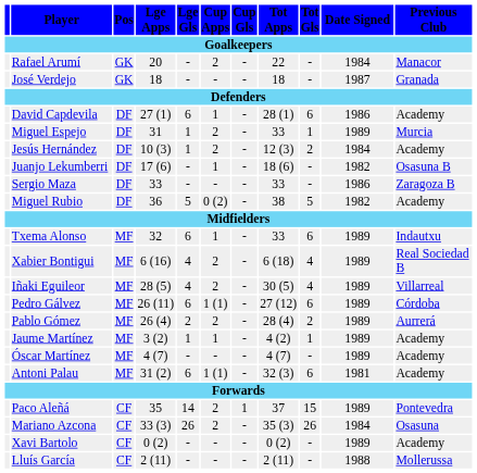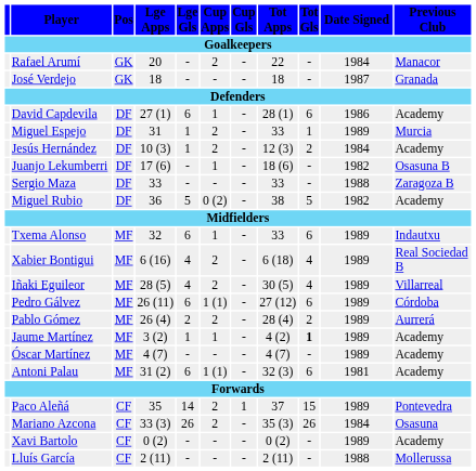 <table width=95%>
 <tr bgcolor=#0000FF>
 <th width=1%></th>
 <th !width=45%>Player</th>
 <th width=1%>Pos</th>
 <th !width=1%>Lge<br>Apps</th>
 <th width=1%>Lge<br>Gls</th>
 <th width=1%>Cup<br>Apps</th>
 <th width=1%>Cup<br>Gls</th>
 <th !width=1%>Tot<br>Apps</th>
 <th width=1%>Tot<br>Gls</th>
 <th width=16%>Date Signed</th>
 <th width=17%>Previous Club</th>
 </tr>
 <tr>
 <th colspan=14 bgcolor=#6fd6f5>Goalkeepers</th>
 </tr>
 <tr bgcolor=#EFEFEF>
 <td align=center></td>
 <td><a href='#'>Rafael Arumí</a></td>
 <td align=center><a href='#'>GK</a></td>
 <td align=center>20</td>
 <td align=center>-</td>
 <td align=center>2</td>
 <td align=center>-</td>
 <td align=center>22</td>
 <td align=center>-</td>
 <td align=center>1984</td>
 <td><a href='#'>Manacor</a></td>
 </tr>
 <tr bgcolor=#EFEFEF>
 <td align=center></td>
 <td><a href='#'>José Verdejo</a></td>
 <td align=center><a href='#'>GK</a></td>
 <td align=center>18</td>
 <td align=center>-</td>
 <td align=center>-</td>
 <td align=center>-</td>
 <td align=center>18</td>
 <td align=center>-</td>
 <td align=center>1987</td>
 <td><a href='#'>Granada</a></td>
 </tr>
 <tr>
 <th colspan=14 bgcolor=#6fd6f5>Defenders</th>
 </tr>
 <tr bgcolor=#EFEFEF>
 <td align=center></td>
 <td><a href='#'>David Capdevila</a></td>
 <td align=center><a href='#'>DF</a></td>
 <td align=center>27 (1)</td>
 <td align=center>6</td>
 <td align=center>1</td>
 <td align=center>-</td>
 <td align=center>28 (1)</td>
 <td align=center>6</td>
 <td align=center>1986</td>
 <td>Academy</td>
 </tr>
 <tr bgcolor=#EFEFEF>
 <td align=center></td>
 <td><a href='#'>Miguel Espejo</a></td>
 <td align=center><a href='#'>DF</a></td>
 <td align=center>31</td>
 <td align=center>1</td>
 <td align=center>2</td>
 <td align=center>-</td>
 <td align=center>33</td>
 <td align=center>1</td>
 <td align=center>1989</td>
 <td><a href='#'>Murcia</a></td>
 </tr>
 <tr bgcolor=#EFEFEF>
 <td align=center></td>
 <td><a href='#'>Jesús Hernández</a></td>
 <td align=center><a href='#'>DF</a></td>
 <td align=center>10 (3)</td>
 <td align=center>1</td>
 <td align=center>2</td>
 <td align=center>-</td>
 <td align=center>12 (3)</td>
 <td align=center>2</td>
 <td align=center>1984</td>
 <td>Academy</td>
 </tr>
 <tr bgcolor=#EFEFEF>
 <td align=center></td>
 <td><a href='#'>Juanjo Lekumberri</a></td>
 <td align=center><a href='#'>DF</a></td>
 <td align=center>17 (6)</td>
 <td align=center>-</td>
 <td align=center>1</td>
 <td align=center>-</td>
 <td align=center>18 (6)</td>
 <td align=center>-</td>
 <td align=center>1982</td>
 <td><a href='#'>Osasuna B</a></td>
 </tr>
 <tr bgcolor=#EFEFEF>
 <td align=center></td>
 <td><a href='#'>Sergio Maza</a></td>
 <td align=center><a href='#'>DF</a></td>
 <td align=center>33</td>
 <td align=center>-</td>
 <td align=center>-</td>
 <td align=center>-</td>
 <td align=center>33</td>
 <td align=center>-</td>
-<td align=center>1986</td>
+<td align=center>1988</td>
 <td><a href='#'>Zaragoza B</a></td>
 </tr>
 <tr bgcolor=#EFEFEF>
 <td align=center></td>
 <td><a href='#'>Miguel Rubio</a></td>
 <td align=center><a href='#'>DF</a></td>
 <td align=center>36</td>
 <td align=center>5</td>
 <td align=center>0 (2)</td>
 <td align=center>-</td>
 <td align=center>38</td>
 <td align=center>5</td>
 <td align=center>1982</td>
 <td>Academy</td>
 </tr>
 <tr>
 <th colspan=14 bgcolor=#6fd6f5>Midfielders</th>
 </tr>
 <tr bgcolor=#EFEFEF>
 <td align=center></td>
 <td><a href='#'>Txema Alonso</a></td>
 <td align=center><a href='#'>MF</a></td>
 <td align=center>32</td>
 <td align=center>6</td>
 <td align=center>1</td>
 <td align=center>-</td>
 <td align=center>33</td>
 <td align=center>6</td>
 <td align=center>1989</td>
 <td><a href='#'>Indautxu</a></td>
 </tr>
 <tr bgcolor=#EFEFEF>
 <td align=center></td>
 <td><a href='#'>Xabier Bontigui</a></td>
 <td align=center><a href='#'>MF</a></td>
 <td align=center>6 (16)</td>
 <td align=center>4</td>
 <td align=center>2</td>
 <td align=center>-</td>
 <td align=center>6 (18)</td>
 <td align=center>4</td>
 <td align=center>1989</td>
 <td><a href='#'>Real Sociedad B</a></td>
 </tr>
 <tr bgcolor=#EFEFEF>
 <td align=center></td>
 <td><a href='#'>Iñaki Eguileor</a></td>
 <td align=center><a href='#'>MF</a></td>
 <td align=center>28 (5)</td>
 <td align=center>4</td>
 <td align=center>2</td>
 <td align=center>-</td>
 <td align=center>30 (5)</td>
 <td align=center>4</td>
 <td align=center>1989</td>
 <td><a href='#'>Villarreal</a></td>
 </tr>
 <tr bgcolor=#EFEFEF>
 <td align=center></td>
 <td><a href='#'>Pedro Gálvez</a></td>
 <td align=center><a href='#'>MF</a></td>
 <td align=center>26 (11)</td>
 <td align=center>6</td>
 <td align=center>1 (1)</td>
 <td align=center>-</td>
 <td align=center>27 (12)</td>
 <td align=center>6</td>
 <td align=center>1989</td>
 <td><a href='#'>Córdoba</a></td>
 </tr>
 <tr bgcolor=#EFEFEF>
 <td align=center></td>
 <td><a href='#'>Pablo Gómez</a></td>
 <td align=center><a href='#'>MF</a></td>
 <td align=center>26 (4)</td>
 <td align=center>2</td>
 <td align=center>2</td>
 <td align=center>-</td>
 <td align=center>28 (4)</td>
 <td align=center>2</td>
 <td align=center>1989</td>
 <td><a href='#'>Aurrerá</a></td>
 </tr>
 <tr bgcolor=#EFEFEF>
 <td align=center></td>
 <td><a href='#'>Jaume Martínez</a></td>
 <td align=center><a href='#'>MF</a></td>
 <td align=center>3 (2)</td>
 <td align=center>1</td>
 <td align=center>1</td>
 <td align=center>-</td>
 <td align=center>4 (2)</td>
-<td align=center>1</td>
+<td align=center><strong>1</strong></td>
 <td align=center>1989</td>
 <td>Academy</td>
 </tr>
 <tr bgcolor=#EFEFEF>
 <td align=center></td>
 <td><a href='#'>Óscar Martínez</a></td>
 <td align=center><a href='#'>MF</a></td>
 <td align=center>4 (7)</td>
 <td align=center>-</td>
 <td align=center>-</td>
 <td align=center>-</td>
 <td align=center>4 (7)</td>
 <td align=center>-</td>
 <td align=center>1989</td>
 <td>Academy</td>
 </tr>
 <tr bgcolor=#EFEFEF>
 <td align=center></td>
 <td><a href='#'>Antoni Palau</a></td>
 <td align=center><a href='#'>MF</a></td>
 <td align=center>31 (2)</td>
 <td align=center>6</td>
 <td align=center>1 (1)</td>
 <td align=center>-</td>
 <td align=center>32 (3)</td>
 <td align=center>6</td>
 <td align=center>1981</td>
 <td>Academy</td>
 </tr>
 <tr>
 <th colspan=14 bgcolor=#6fd6f5>Forwards</th>
 </tr>
 <tr bgcolor=#EFEFEF>
 <td align=center></td>
 <td><a href='#'>Paco Aleñá</a></td>
 <td align=center><a href='#'>CF</a></td>
 <td align=center>35</td>
 <td align=center>14</td>
 <td align=center>2</td>
 <td align=center>1</td>
 <td align=center>37</td>
 <td align=center>15</td>
 <td align=center>1989</td>
 <td><a href='#'>Pontevedra</a></td>
 </tr>
 <tr bgcolor=#EFEFEF>
 <td align=center></td>
 <td><a href='#'>Mariano Azcona</a></td>
 <td align=center><a href='#'>CF</a></td>
 <td align=center>33 (3)</td>
 <td align=center>26</td>
 <td align=center>2</td>
 <td align=center>-</td>
 <td align=center>35 (3)</td>
 <td align=center>26</td>
 <td align=center>1984</td>
 <td><a href='#'>Osasuna</a></td>
 </tr>
 <tr bgcolor=#EFEFEF>
 <td align=center></td>
 <td><a href='#'>Xavi Bartolo</a></td>
 <td align=center><a href='#'>CF</a></td>
 <td align=center>0 (2)</td>
 <td align=center>-</td>
 <td align=center>-</td>
 <td align=center>-</td>
 <td align=center>0 (2)</td>
 <td align=center>-</td>
 <td align=center>1989</td>
 <td>Academy</td>
 </tr>
 <tr bgcolor=#EFEFEF>
 <td align=center></td>
 <td><a href='#'>Lluís García</a></td>
 <td align=center><a href='#'>CF</a></td>
 <td align=center>2 (11)</td>
 <td align=center>-</td>
 <td align=center>-</td>
 <td align=center>-</td>
 <td align=center>2 (11)</td>
 <td align=center>-</td>
 <td align=center>1988</td>
 <td><a href='#'>Mollerussa</a></td>
 </tr>
 </table>
